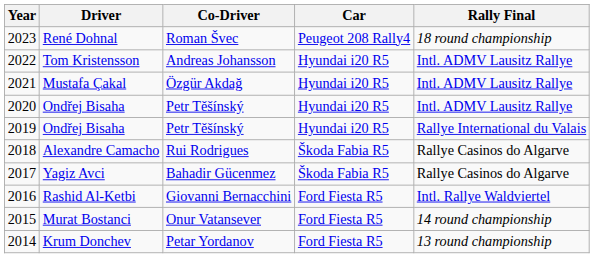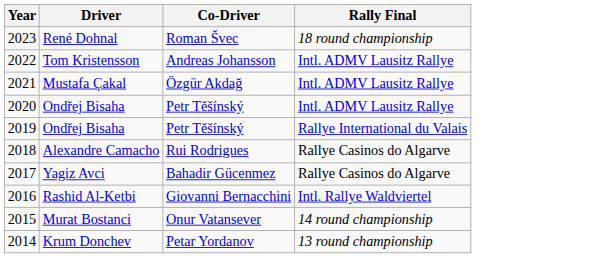 <table class="wikitable">
 <tr>
 <th>Year</th>
 <th>Driver</th>
 <th>Co-Driver</th>
-<th>Car</th>
 <th>Rally Final</th>
 </tr>
 <tr>
 <td>2023</td>
 <td> <a href='#'>René Dohnal</a></td>
 <td> <a href='#'>Roman Švec</a></td>
-<td><a href='#'>Peugeot 208 Rally4</a></td>
 <td><em>18 round championship</em></td>
 </tr>
 <tr>
 <td>2022</td>
 <td> <a href='#'>Tom Kristensson</a></td>
 <td> <a href='#'>Andreas Johansson</a></td>
-<td><a href='#'>Hyundai i20 R5</a></td>
 <td> <a href='#'>Intl. ADMV Lausitz Rallye</a></td>
 </tr>
 <tr>
 <td>2021</td>
 <td> <a href='#'>Mustafa Çakal</a></td>
 <td> <a href='#'>Özgür Akdağ</a></td>
-<td><a href='#'>Hyundai i20 R5</a></td>
 <td> <a href='#'>Intl. ADMV Lausitz Rallye</a></td>
 </tr>
 <tr>
 <td>2020</td>
 <td> <a href='#'>Ondřej Bisaha</a></td>
 <td> <a href='#'>Petr Těšínský</a></td>
-<td><a href='#'>Hyundai i20 R5</a></td>
 <td> <a href='#'>Intl. ADMV Lausitz Rallye</a></td>
 </tr>
 <tr>
 <td>2019</td>
 <td> <a href='#'>Ondřej Bisaha</a></td>
 <td> <a href='#'>Petr Těšínský</a></td>
-<td><a href='#'>Hyundai i20 R5</a></td>
 <td> <a href='#'>Rallye International du Valais</a></td>
 </tr>
 <tr>
 <td>2018</td>
 <td> <a href='#'>Alexandre Camacho</a></td>
 <td> <a href='#'>Rui Rodrigues</a></td>
-<td><a href='#'>Škoda Fabia R5</a></td>
 <td> Rallye Casinos do Algarve</td>
 </tr>
 <tr>
 <td>2017</td>
 <td> <a href='#'>Yagiz Avci</a></td>
 <td> <a href='#'>Bahadir Gücenmez</a></td>
-<td><a href='#'>Škoda Fabia R5</a></td>
 <td> Rallye Casinos do Algarve</td>
 </tr>
 <tr>
 <td>2016</td>
 <td> <a href='#'>Rashid Al-Ketbi</a></td>
 <td> <a href='#'>Giovanni Bernacchini</a></td>
-<td><a href='#'>Ford Fiesta R5</a></td>
 <td> <a href='#'>Intl. Rallye Waldviertel</a></td>
 </tr>
 <tr>
 <td>2015</td>
 <td> <a href='#'>Murat Bostanci</a></td>
 <td> <a href='#'>Onur Vatansever</a></td>
-<td><a href='#'>Ford Fiesta R5</a></td>
 <td><em>14 round championship</em></td>
 </tr>
 <tr>
 <td>2014</td>
 <td> <a href='#'>Krum Donchev</a></td>
 <td> <a href='#'>Petar Yordanov</a></td>
-<td><a href='#'>Ford Fiesta R5</a></td>
 <td><em>13 round championship</em></td>
 </tr>
 </table>
